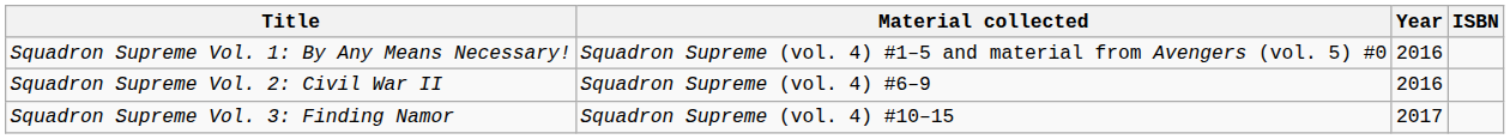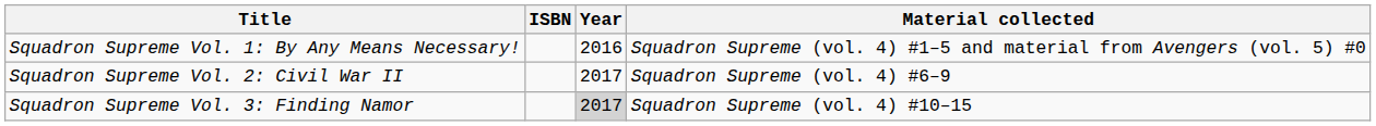 <table class="wikitable sortable">
 <tr>
 <th>Title</th>
+<th>ISBN</th>
+<th>Year</th>
 <th>Material collected</th>
-<th>Year</th>
-<th>ISBN</th>
 </tr>
 <tr>
 <td><em>Squadron Supreme Vol. 1: By Any Means Necessary!</em></td>
+<td></td>
+<td>2016</td>
 <td><em>Squadron Supreme</em> (vol. 4) #1–5 and material from <em>Avengers</em> (vol. 5) #0</td>
-<td>2016</td>
-<td></td>
 </tr>
 <tr>
 <td><em>Squadron Supreme Vol. 2: Civil War II</em></td>
+<td></td>
+<td>2017</td>
 <td><em>Squadron Supreme</em> (vol. 4) #6–9</td>
-<td>2016</td>
-<td></td>
 </tr>
 <tr>
 <td><em>Squadron Supreme Vol. 3: Finding Namor</em></td>
+<td></td>
+<td style="background: lightgrey;">2017</td>
 <td><em>Squadron Supreme</em> (vol. 4) #10–15</td>
-<td>2017</td>
-<td></td>
 </tr>
 </table>
